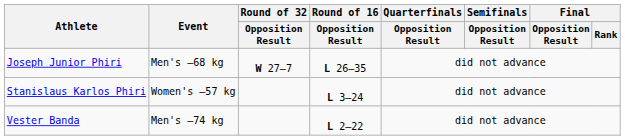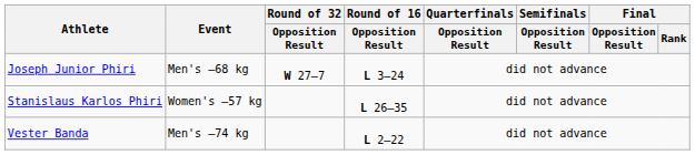 <table class="wikitable" style="text-align:left; font-size:90%">
 <tr>
 <th rowspan="2">Athlete</th>
 <th rowspan="2">Event</th>
 <th>Round of 32</th>
 <th>Round of 16</th>
 <th>Quarterfinals</th>
 <th>Semifinals</th>
 <th colspan=2>Final</th>
 </tr>
 <tr style="font-size: 95%">
 <th>Opposition<br>Result</th>
 <th>Opposition<br>Result</th>
 <th>Opposition<br>Result</th>
 <th>Opposition<br>Result</th>
 <th>Opposition<br>Result</th>
 <th>Rank</th>
 </tr>
 <tr align=center>
 <td align=left><a href='#'>Joseph Junior Phiri</a></td>
 <td align=left>Men's –68 kg</td>
 <td><br><strong>W</strong> 27–7</td>
-<td><br><strong>L</strong> 26–35</td>
+<td><br><strong>L</strong> 3–24</td>
 <td colspan=4>did not advance</td>
 </tr>
 <tr align=center>
 <td align=left><a href='#'>Stanislaus Karlos Phiri</a></td>
 <td align=left>Women's –57 kg</td>
 <td></td>
-<td><br><strong>L</strong> 3–24</td>
+<td><br><strong>L</strong> 26–35</td>
 <td colspan=4>did not advance</td>
 </tr>
 <tr align=center>
 <td align=left><a href='#'>Vester Banda</a></td>
 <td align=left>Men's –74 kg</td>
 <td></td>
 <td><br><strong>L</strong> 2–22</td>
 <td colspan=4>did not advance</td>
 </tr>
 </table>
